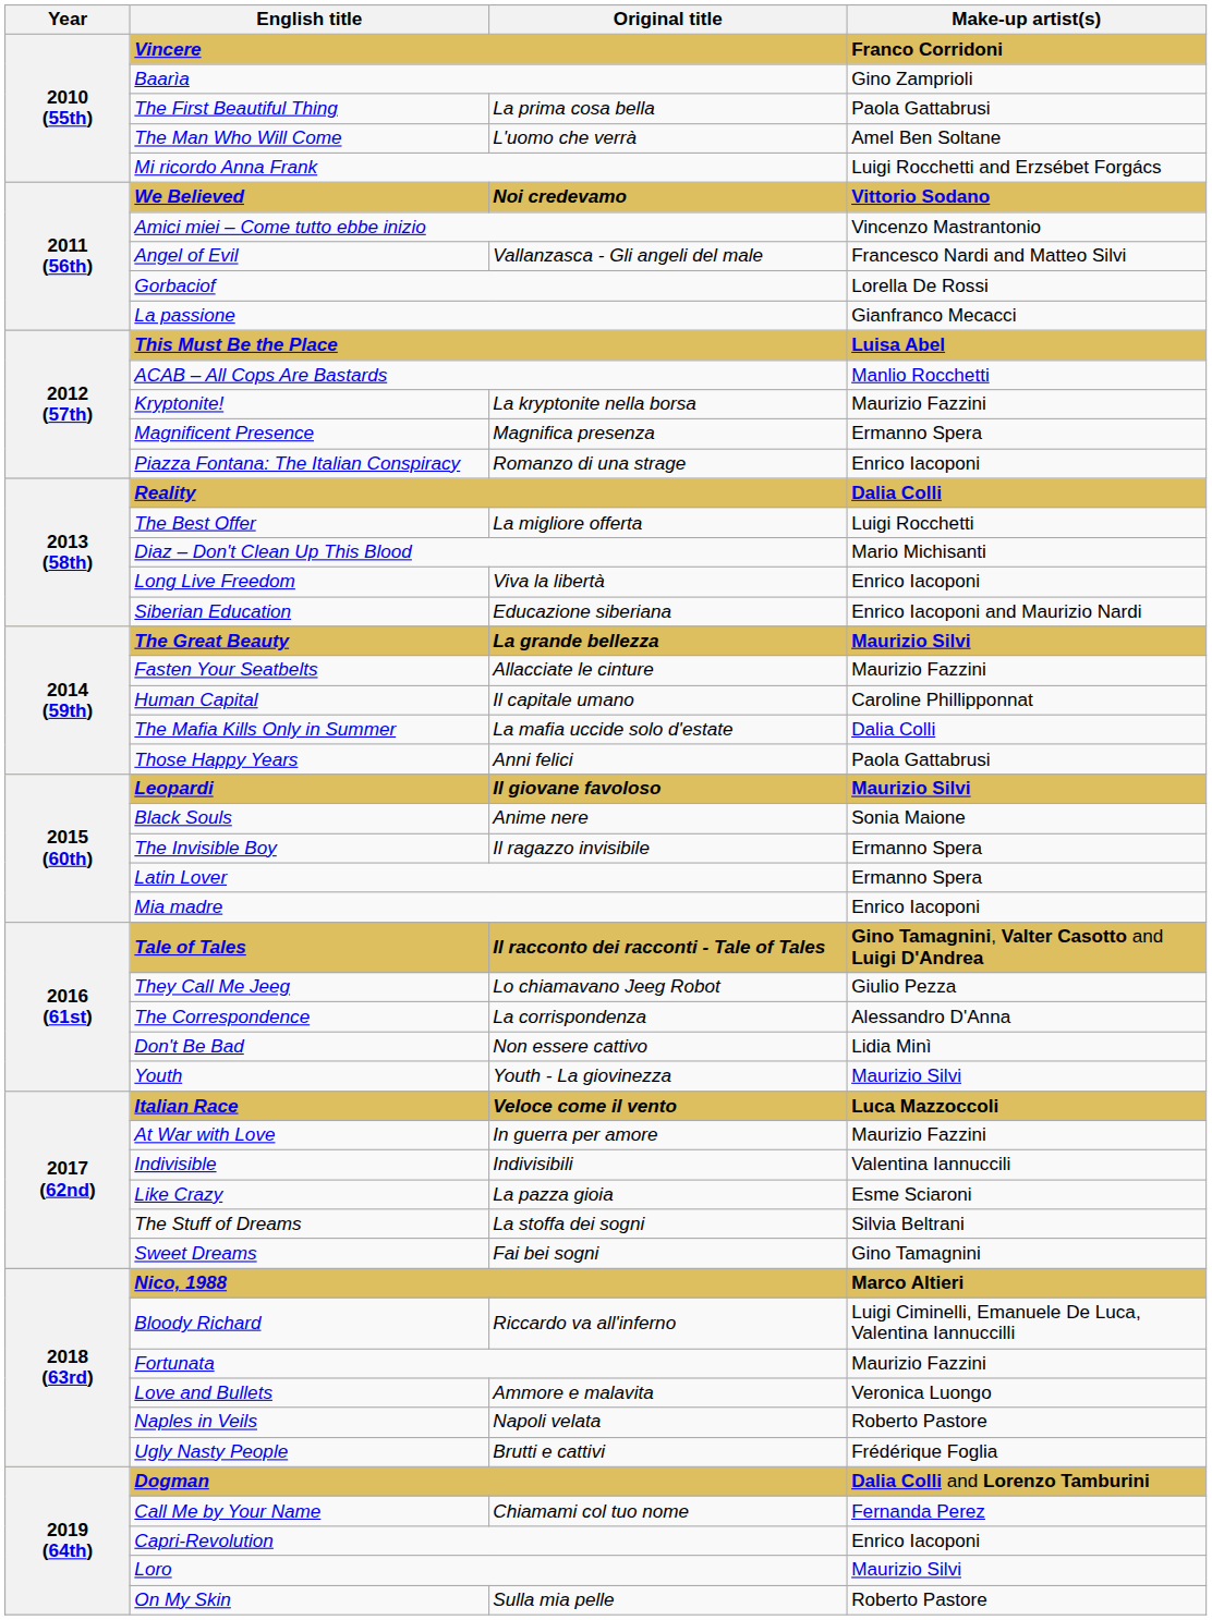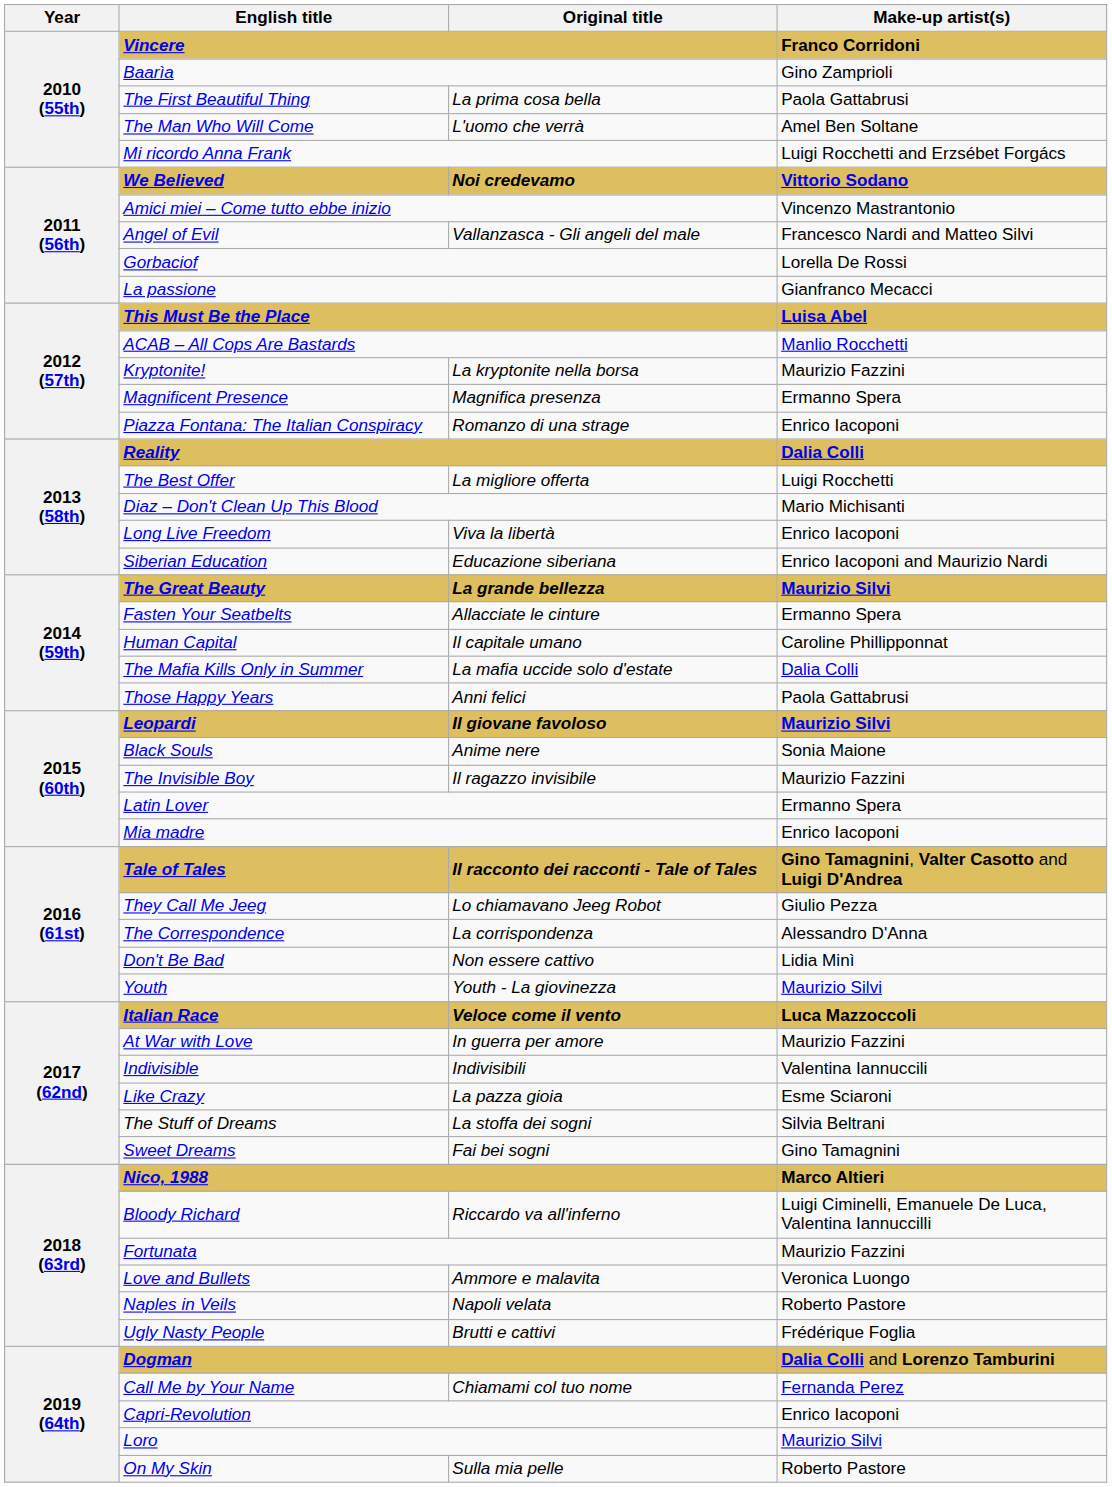 <table class="wikitable">
 <tr>
 <th width="100">Year</th>
 <th width="300">English title</th>
 <th width="300">Original title</th>
 <th width="300">Make-up artist(s)</th>
 </tr>
 <tr style="background:#DDBF5F;">
 <th rowspan="5" align="center">2010<br>(<a href='#'>55th</a>)</th>
 <td colspan="2"><strong><em><a href='#'>Vincere</a></em></strong></td>
 <td><strong>Franco Corridoni</strong></td>
 </tr>
 <tr>
 <td colspan="2"><em><a href='#'>Baarìa</a></em></td>
 <td>Gino Zamprioli</td>
 </tr>
 <tr>
 <td><em><a href='#'>The First Beautiful Thing</a></em></td>
 <td><em>La prima cosa bella</em></td>
 <td>Paola Gattabrusi</td>
 </tr>
 <tr>
 <td><em><a href='#'>The Man Who Will Come</a></em></td>
 <td><em>L'uomo che verrà</em></td>
 <td>Amel Ben Soltane</td>
 </tr>
 <tr>
 <td colspan="2"><em><a href='#'>Mi ricordo Anna Frank</a></em></td>
 <td>Luigi Rocchetti and Erzsébet Forgács</td>
 </tr>
 <tr style="background:#DDBF5F;">
 <th rowspan="5" align="center">2011<br>(<a href='#'>56th</a>)</th>
 <td><strong><em><a href='#'>We Believed</a></em></strong></td>
 <td><strong><em>Noi credevamo</em></strong></td>
 <td><strong><a href='#'>Vittorio Sodano</a></strong></td>
 </tr>
 <tr>
 <td colspan="2"><em><a href='#'>Amici miei – Come tutto ebbe inizio</a></em></td>
 <td>Vincenzo Mastrantonio</td>
 </tr>
 <tr>
 <td><em><a href='#'>Angel of Evil</a></em></td>
 <td><em>Vallanzasca - Gli angeli del male</em></td>
 <td>Francesco Nardi and Matteo Silvi</td>
 </tr>
 <tr>
 <td colspan="2"><em><a href='#'>Gorbaciof</a></em></td>
 <td>Lorella De Rossi</td>
 </tr>
 <tr>
 <td colspan="2"><em><a href='#'>La passione</a></em></td>
 <td>Gianfranco Mecacci</td>
 </tr>
 <tr style="background:#DDBF5F;">
 <th rowspan="5" align="center">2012<br>(<a href='#'>57th</a>)</th>
 <td colspan="2"><strong><em><a href='#'>This Must Be the Place</a></em></strong></td>
 <td><strong><a href='#'>Luisa Abel</a></strong></td>
 </tr>
 <tr>
 <td colspan="2"><em><a href='#'>ACAB – All Cops Are Bastards</a></em></td>
 <td><a href='#'>Manlio Rocchetti</a></td>
 </tr>
 <tr>
 <td><em><a href='#'>Kryptonite!</a></em></td>
 <td><em>La kryptonite nella borsa</em></td>
 <td>Maurizio Fazzini</td>
 </tr>
 <tr>
 <td><em><a href='#'>Magnificent Presence</a></em></td>
 <td><em>Magnifica presenza</em></td>
 <td>Ermanno Spera</td>
 </tr>
 <tr>
 <td><em><a href='#'>Piazza Fontana: The Italian Conspiracy</a></em></td>
 <td><em>Romanzo di una strage</em></td>
 <td>Enrico Iacoponi</td>
 </tr>
 <tr style="background:#DDBF5F;">
 <th rowspan="5" align="center">2013<br>(<a href='#'>58th</a>)</th>
 <td colspan="2"><strong><em><a href='#'>Reality</a></em></strong></td>
 <td><strong><a href='#'>Dalia Colli</a></strong></td>
 </tr>
 <tr>
 <td><em><a href='#'>The Best Offer</a></em></td>
 <td><em>La migliore offerta</em></td>
 <td>Luigi Rocchetti</td>
 </tr>
 <tr>
 <td colspan="2"><em><a href='#'>Diaz – Don't Clean Up This Blood</a></em></td>
 <td>Mario Michisanti</td>
 </tr>
 <tr>
 <td><em><a href='#'>Long Live Freedom</a></em></td>
 <td><em>Viva la libertà</em></td>
 <td>Enrico Iacoponi</td>
 </tr>
 <tr>
 <td><em><a href='#'>Siberian Education</a></em></td>
 <td><em>Educazione siberiana</em></td>
 <td>Enrico Iacoponi and Maurizio Nardi</td>
 </tr>
 <tr style="background:#DDBF5F;">
 <th rowspan="5" align="center">2014<br>(<a href='#'>59th</a>)</th>
 <td><strong><em><a href='#'>The Great Beauty</a></em></strong></td>
 <td><strong><em>La grande bellezza</em></strong></td>
 <td><strong><a href='#'>Maurizio Silvi</a></strong></td>
 </tr>
 <tr>
 <td><em><a href='#'>Fasten Your Seatbelts</a></em></td>
 <td><em>Allacciate le cinture</em></td>
-<td>Maurizio Fazzini</td>
+<td>Ermanno Spera</td>
 </tr>
 <tr>
 <td><em><a href='#'>Human Capital</a></em></td>
 <td><em>Il capitale umano</em></td>
 <td>Caroline Phillipponnat</td>
 </tr>
 <tr>
 <td><em><a href='#'>The Mafia Kills Only in Summer</a></em></td>
 <td><em>La mafia uccide solo d'estate</em></td>
 <td><a href='#'>Dalia Colli</a></td>
 </tr>
 <tr>
 <td><em><a href='#'>Those Happy Years</a></em></td>
 <td><em>Anni felici</em></td>
 <td>Paola Gattabrusi</td>
 </tr>
 <tr style="background:#DDBF5F;">
 <th rowspan="5" align="center">2015<br>(<a href='#'>60th</a>)</th>
 <td><strong><em><a href='#'>Leopardi</a></em></strong></td>
 <td><strong><em>Il giovane favoloso</em></strong></td>
 <td><strong><a href='#'>Maurizio Silvi</a></strong></td>
 </tr>
 <tr>
 <td><em><a href='#'>Black Souls</a></em></td>
 <td><em>Anime nere</em></td>
 <td>Sonia Maione</td>
 </tr>
 <tr>
 <td><em><a href='#'>The Invisible Boy</a></em></td>
 <td><em>Il ragazzo invisibile</em></td>
-<td>Ermanno Spera</td>
+<td>Maurizio Fazzini</td>
 </tr>
 <tr>
 <td colspan="2"><em><a href='#'>Latin Lover</a></em></td>
 <td>Ermanno Spera</td>
 </tr>
 <tr>
 <td colspan="2"><em><a href='#'>Mia madre</a></em></td>
 <td>Enrico Iacoponi</td>
 </tr>
 <tr style="background:#DDBF5F;">
 <th rowspan="5" align="center">2016<br>(<a href='#'>61st</a>)</th>
 <td><strong><em><a href='#'>Tale of Tales</a></em></strong></td>
 <td><strong><em>Il racconto dei racconti - Tale of Tales</em></strong></td>
 <td><strong>Gino Tamagnini</strong>, <strong>Valter Casotto</strong> and <strong>Luigi D'Andrea</strong></td>
 </tr>
 <tr>
 <td><em><a href='#'>They Call Me Jeeg</a></em></td>
 <td><em>Lo chiamavano Jeeg Robot</em></td>
 <td>Giulio Pezza</td>
 </tr>
 <tr>
 <td><em><a href='#'>The Correspondence</a></em></td>
 <td><em>La corrispondenza</em></td>
 <td>Alessandro D'Anna</td>
 </tr>
 <tr>
 <td><em><a href='#'>Don't Be Bad</a></em></td>
 <td><em>Non essere cattivo</em></td>
 <td>Lidia Minì</td>
 </tr>
 <tr>
 <td><em><a href='#'>Youth</a></em></td>
 <td><em>Youth - La giovinezza</em></td>
 <td><a href='#'>Maurizio Silvi</a></td>
 </tr>
 <tr style="background:#DDBF5F;">
 <th rowspan="6" align="center">2017<br>(<a href='#'>62nd</a>)</th>
 <td><strong><em><a href='#'>Italian Race</a></em></strong></td>
 <td><strong><em>Veloce come il vento</em></strong></td>
 <td><strong>Luca Mazzoccoli</strong></td>
 </tr>
 <tr>
 <td><em><a href='#'>At War with Love</a></em></td>
 <td><em>In guerra per amore</em></td>
 <td>Maurizio Fazzini</td>
 </tr>
 <tr>
 <td><em><a href='#'>Indivisible</a></em></td>
 <td><em>Indivisibili</em></td>
 <td>Valentina Iannuccili</td>
 </tr>
 <tr>
 <td><em><a href='#'>Like Crazy</a></em></td>
 <td><em>La pazza gioia</em></td>
 <td>Esme Sciaroni</td>
 </tr>
 <tr>
 <td><em>The Stuff of Dreams</em></td>
 <td><em>La stoffa dei sogni</em></td>
 <td>Silvia Beltrani</td>
 </tr>
 <tr>
 <td><em><a href='#'>Sweet Dreams</a></em></td>
 <td><em>Fai bei sogni</em></td>
 <td>Gino Tamagnini</td>
 </tr>
 <tr style="background:#DDBF5F;">
 <th rowspan="6" align="center">2018<br>(<a href='#'>63rd</a>)</th>
 <td colspan="2"><strong><em><a href='#'>Nico, 1988</a></em></strong></td>
 <td><strong>Marco Altieri</strong></td>
 </tr>
 <tr>
 <td><em><a href='#'>Bloody Richard</a></em></td>
 <td><em>Riccardo va all'inferno</em></td>
 <td>Luigi Ciminelli, Emanuele De Luca, Valentina Iannuccilli</td>
 </tr>
 <tr>
 <td colspan="2"><em><a href='#'>Fortunata</a></em></td>
 <td>Maurizio Fazzini</td>
 </tr>
 <tr>
 <td><em><a href='#'>Love and Bullets</a></em></td>
 <td><em>Ammore e malavita</em></td>
 <td>Veronica Luongo</td>
 </tr>
 <tr>
 <td><em><a href='#'>Naples in Veils</a></em></td>
 <td><em>Napoli velata</em></td>
 <td>Roberto Pastore</td>
 </tr>
 <tr>
 <td><em><a href='#'>Ugly Nasty People</a></em></td>
 <td><em>Brutti e cattivi</em></td>
 <td>Frédérique Foglia</td>
 </tr>
 <tr style="background:#DDBF5F;">
 <th rowspan="5" align="center">2019<br>(<a href='#'>64th</a>)</th>
 <td colspan="2"><strong><em><a href='#'>Dogman</a></em></strong></td>
 <td><strong><a href='#'>Dalia Colli</a></strong> and <strong>Lorenzo Tamburini</strong></td>
 </tr>
 <tr>
 <td><em><a href='#'>Call Me by Your Name</a></em></td>
 <td><em>Chiamami col tuo nome</em></td>
 <td><a href='#'>Fernanda Perez</a></td>
 </tr>
 <tr>
 <td colspan="2"><em><a href='#'>Capri-Revolution</a></em></td>
 <td>Enrico Iacoponi</td>
 </tr>
 <tr>
 <td colspan="2"><em><a href='#'>Loro</a></em></td>
 <td><a href='#'>Maurizio Silvi</a></td>
 </tr>
 <tr>
 <td><em><a href='#'>On My Skin</a></em></td>
 <td><em>Sulla mia pelle</em></td>
 <td>Roberto Pastore</td>
 </tr>
 </table>
